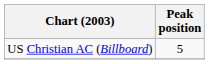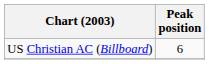 <table class="wikitable sortable plainrowheaders" style="text-align:center">
 <tr>
 <th scope="col">Chart (2003)</th>
 <th scope="col">Peak<br> position</th>
 </tr>
 <tr>
 <td align="left">US <a href='#'>Christian AC</a> (<em><a href='#'>Billboard</a></em>)</td>
-<td>5</td>
+<td>6</td>
 </tr>
 <tr>
 </tr>
 <tr>
 </tr>
 </table>
